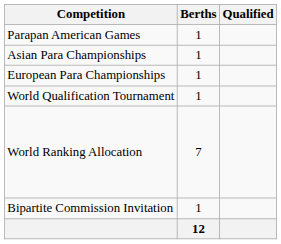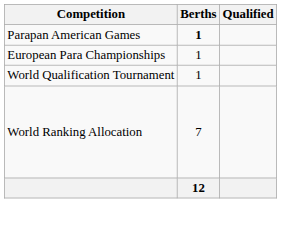 <table class="wikitable">
 <tr>
 <th>Competition</th>
 <th>Berths</th>
 <th>Qualified</th>
 </tr>
 <tr>
 <td>Parapan American Games</td>
-<td align="center">1</td>
-<td></td>
-</tr>
-<tr>
-<td>Asian Para Championships</td>
-<td align="center">1</td>
+<td align="center"><strong>1</strong></td>
 <td></td>
 </tr>
 <tr>
 <td>European Para Championships</td>
 <td align="center">1</td>
 <td></td>
 </tr>
 <tr>
 <td>World Qualification Tournament</td>
 <td align="center">1</td>
 <td></td>
 </tr>
 <tr>
 <td>World Ranking Allocation</td>
 <td align="center">7</td>
 <td><br><br><br><br><br><br></td>
 </tr>
 <tr>
-<td>Bipartite Commission Invitation</td>
-<td align="center">1</td>
-<td></td>
-</tr>
-<tr>
 <th></th>
 <th>12</th>
 <th></th>
 </tr>
 </table>
